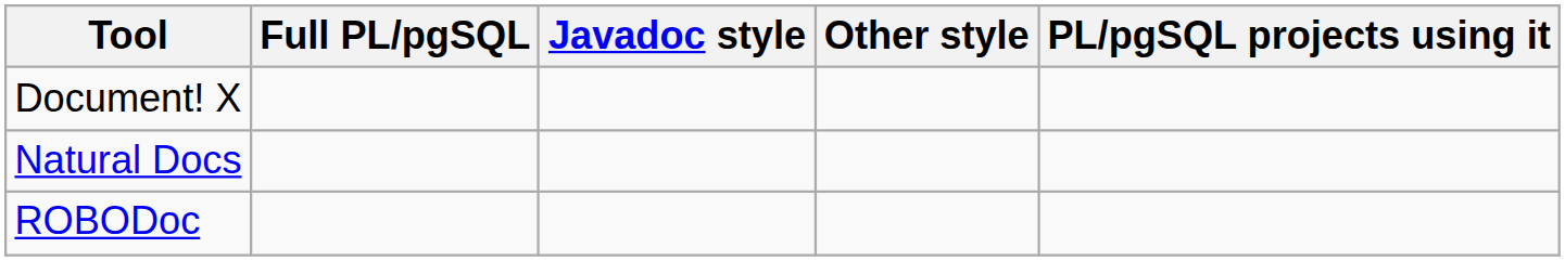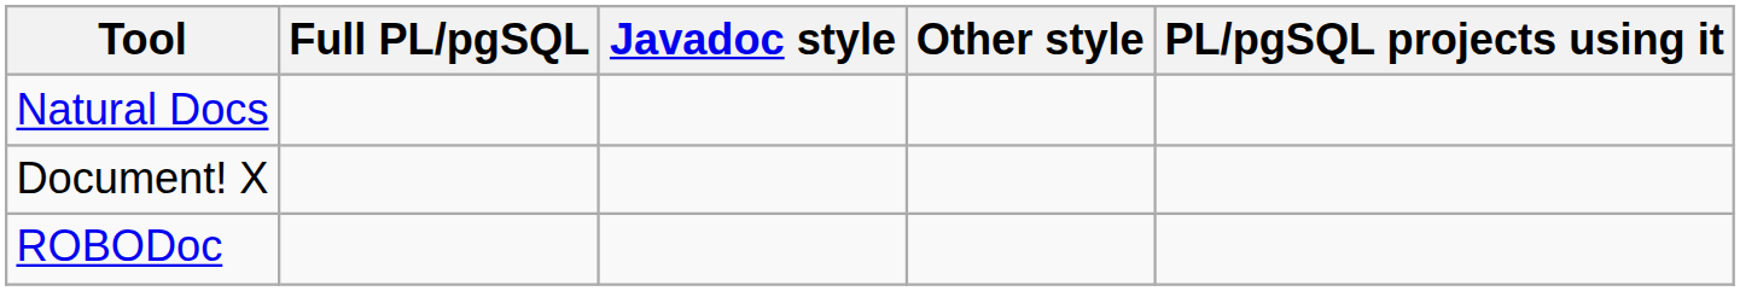 <table class="wikitable">
 <tr>
 <th>Tool</th>
 <th>Full PL/pgSQL</th>
 <th><a href='#'>Javadoc</a> style</th>
 <th>Other style</th>
 <th>PL/pgSQL projects using it</th>
 </tr>
 <tr>
-<td>Document! X</td>
+<td><a href='#'>Natural Docs</a></td>
 <td></td>
 <td></td>
 <td></td>
 <td></td>
 </tr>
 <tr>
-<td><a href='#'>Natural Docs</a></td>
+<td>Document! X</td>
 <td></td>
 <td></td>
 <td></td>
 <td></td>
 </tr>
 <tr>
 <td><a href='#'>ROBODoc</a></td>
 <td></td>
 <td></td>
 <td></td>
 <td></td>
 </tr>
 </table>
